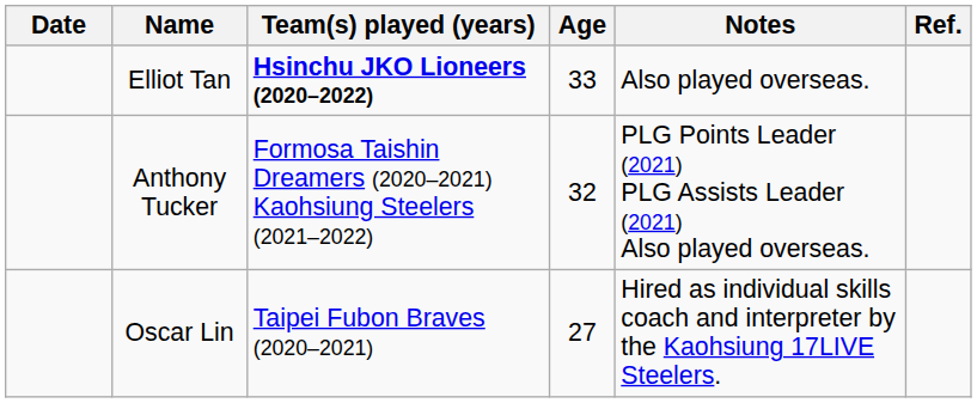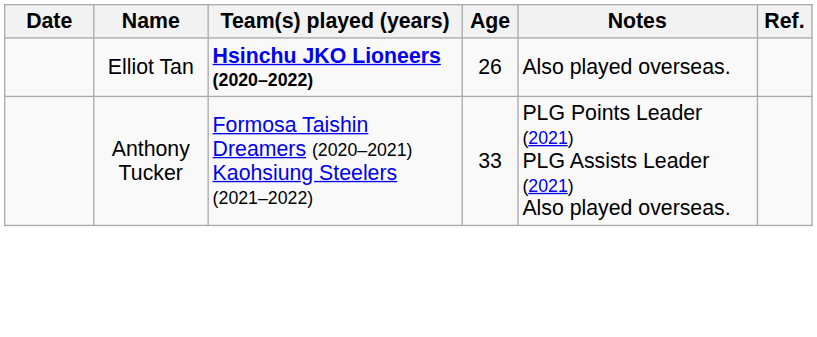 <table class="wikitable sortable" style="text-align:center">
 <tr>
 <th style="width:100px">Date</th>
 <th style="width:110px">Name</th>
 <th style="width:360px">Team(s) played (years)</th>
 <th style="width:40px">Age</th>
 <th style="width:340px">Notes</th>
 <th style="width:40px">Ref.</th>
 </tr>
 <tr>
 <td align="center"></td>
 <td align="center">Elliot Tan</td>
 <td align="left"><strong><a href='#'>Hsinchu JKO Lioneers</a> <small>(2020–2022)</small></strong></td>
-<td align="center">33</td>
+<td align="center">26</td>
 <td align="left">Also played overseas.</td>
 <td align="center"></td>
 </tr>
 <tr>
 <td align="center"></td>
 <td align="center">Anthony Tucker</td>
 <td align="left"><a href='#'>Formosa Taishin Dreamers</a> <small>(2020–2021)</small><br><a href='#'>Kaohsiung Steelers</a> <small>(2021–2022)</small></td>
-<td align="center">32</td>
+<td align="center">33</td>
 <td align="left">PLG Points Leader <small>(<a href='#'>2021</a>)</small><br>PLG Assists Leader <small>(<a href='#'>2021</a>)</small><br>Also played overseas.</td>
 <td align="center"></td>
 </tr>
-<tr>
-<td align="center"></td>
-<td align="center">Oscar Lin</td>
-<td align="left"><a href='#'>Taipei Fubon Braves</a> <small>(2020–2021)</small></td>
-<td align="center">27</td>
-<td align="left">Hired as individual skills coach and interpreter by the <a href='#'>Kaohsiung 17LIVE Steelers</a>.</td>
-<td align="center"></td>
-</tr>
 </table>
